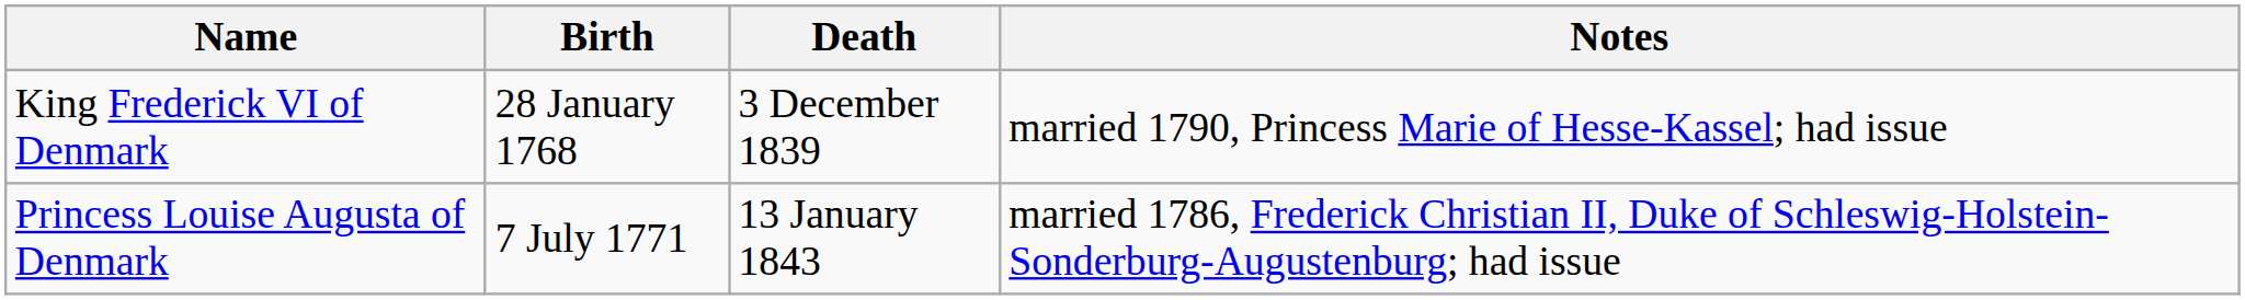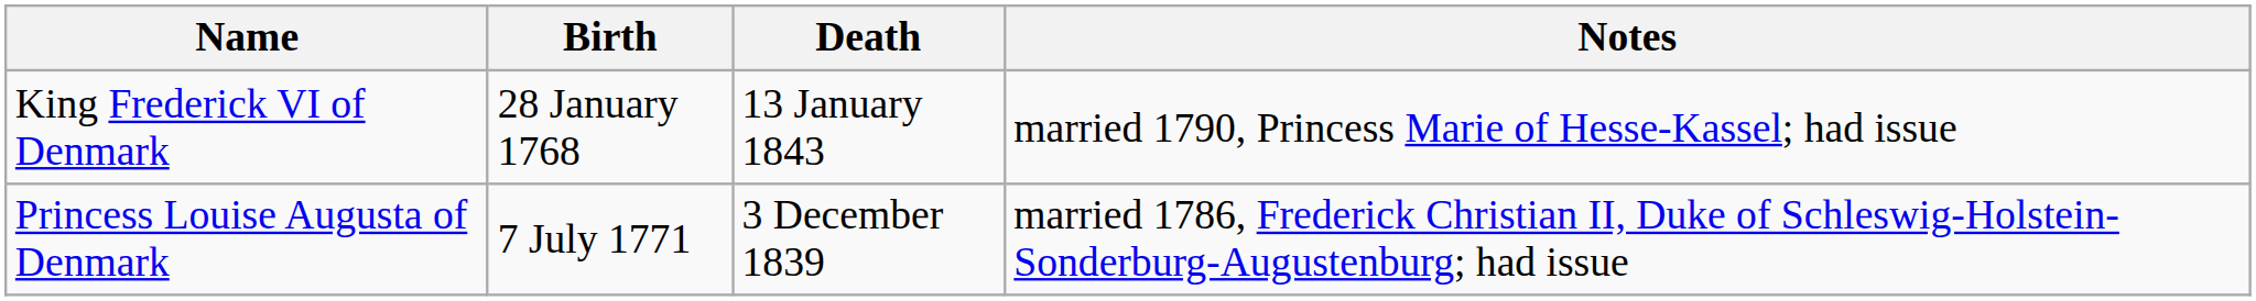 <table class="wikitable">
 <tr>
 <th>Name</th>
 <th>Birth</th>
 <th>Death</th>
 <th>Notes</th>
 </tr>
 <tr>
 <td>King <a href='#'>Frederick VI of Denmark</a></td>
 <td>28 January 1768</td>
-<td>3 December 1839</td>
+<td>13 January 1843</td>
 <td>married 1790, Princess <a href='#'>Marie of Hesse-Kassel</a>; had issue</td>
 </tr>
 <tr>
 <td><a href='#'>Princess Louise Augusta of Denmark</a></td>
 <td>7 July 1771</td>
-<td>13 January 1843</td>
+<td>3 December 1839</td>
 <td>married 1786, <a href='#'>Frederick Christian II, Duke of Schleswig-Holstein-Sonderburg-Augustenburg</a>; had issue</td>
 </tr>
 </table>
